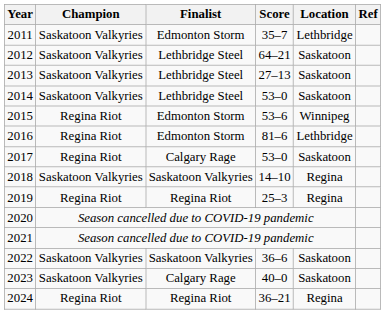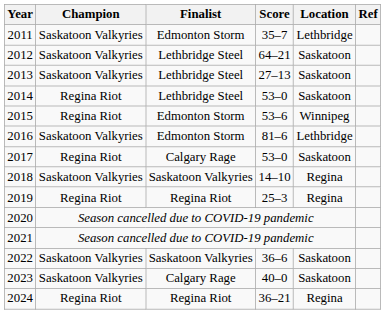 <table class="wikitable">
 <tr>
 <th>Year</th>
 <th>Champion</th>
 <th>Finalist</th>
 <th>Score</th>
 <th>Location</th>
 <th>Ref</th>
 </tr>
 <tr style="text-align:center;">
 <td>2011</td>
 <td>Saskatoon Valkyries</td>
 <td>Edmonton Storm</td>
 <td>35–7</td>
 <td>Lethbridge</td>
 <td></td>
 </tr>
 <tr style="text-align:center;">
 <td>2012</td>
 <td>Saskatoon Valkyries</td>
 <td>Lethbridge Steel</td>
 <td>64–21</td>
 <td>Saskatoon</td>
 <td></td>
 </tr>
 <tr style="text-align:center;">
 <td>2013</td>
 <td>Saskatoon Valkyries</td>
 <td>Lethbridge Steel</td>
 <td>27–13</td>
 <td>Saskatoon</td>
 <td></td>
 </tr>
 <tr style="text-align:center;">
 <td>2014</td>
-<td>Saskatoon Valkyries</td>
+<td>Regina Riot</td>
 <td>Lethbridge Steel</td>
 <td>53–0</td>
 <td>Saskatoon</td>
 <td></td>
 </tr>
 <tr style="text-align:center;">
 <td>2015</td>
 <td>Regina Riot</td>
 <td>Edmonton Storm</td>
 <td>53–6</td>
 <td>Winnipeg</td>
 <td></td>
 </tr>
 <tr style="text-align:center;">
 <td>2016</td>
-<td>Regina Riot</td>
+<td>Saskatoon Valkyries</td>
 <td>Edmonton Storm</td>
 <td>81–6</td>
 <td>Lethbridge</td>
 <td></td>
 </tr>
 <tr style="text-align:center;">
 <td>2017</td>
 <td>Regina Riot</td>
 <td>Calgary Rage</td>
 <td>53–0</td>
 <td>Saskatoon</td>
 <td></td>
 </tr>
 <tr style="text-align:center;">
 <td>2018</td>
 <td>Saskatoon Valkyries</td>
 <td>Saskatoon Valkyries</td>
 <td>14–10</td>
 <td>Regina</td>
 <td></td>
 </tr>
 <tr style="text-align:center;">
 <td>2019</td>
 <td>Regina Riot</td>
 <td>Regina Riot</td>
 <td>25–3</td>
 <td>Regina</td>
 <td></td>
 </tr>
 <tr style="text-align:center;">
 <td>2020</td>
 <td colspan="4"><em>Season cancelled due to COVID-19 pandemic</em></td>
 <td></td>
 </tr>
 <tr style="text-align:center;">
 <td>2021</td>
 <td colspan="4"><em>Season cancelled due to COVID-19 pandemic</em></td>
 <td></td>
 </tr>
 <tr style="text-align:center;">
 <td>2022</td>
 <td>Saskatoon Valkyries</td>
 <td>Saskatoon Valkyries</td>
 <td>36–6</td>
 <td>Saskatoon</td>
 <td></td>
 </tr>
 <tr style="text-align:center;">
 <td>2023</td>
 <td>Saskatoon Valkyries</td>
 <td>Calgary Rage</td>
 <td>40–0</td>
 <td>Saskatoon</td>
 <td></td>
 </tr>
 <tr style="text-align:center;">
 <td>2024</td>
 <td>Regina Riot</td>
 <td>Regina Riot</td>
 <td>36–21</td>
 <td>Regina</td>
 <td></td>
 </tr>
 </table>
